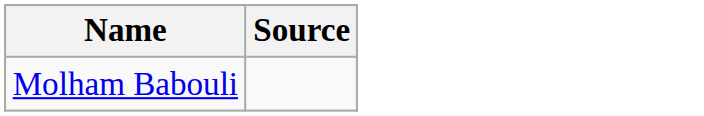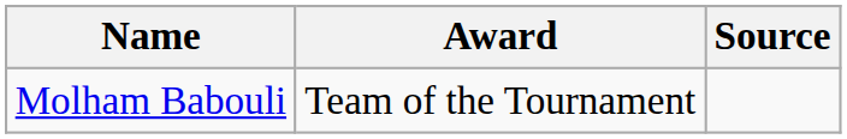 <table class=wikitable>
 <tr>
 <th>Name</th>
+<th>Award</th>
 <th>Source</th>
 </tr>
 <tr>
 <td><a href='#'>Molham Babouli</a></td>
+<td>Team of the Tournament</td>
 <td></td>
 </tr>
 </table>
